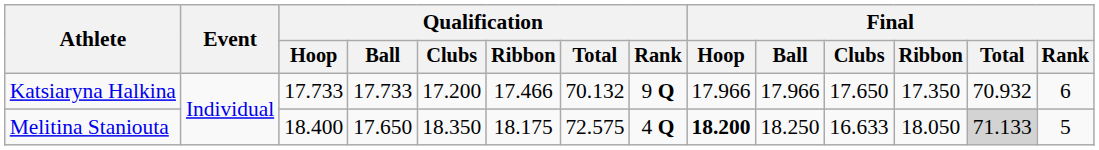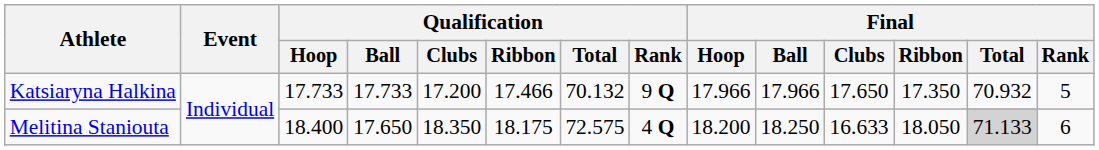 <table class=wikitable style="font-size:90%">
 <tr>
 <th rowspan=2>Athlete</th>
 <th rowspan=2>Event</th>
 <th colspan=6>Qualification</th>
 <th colspan=6>Final</th>
 </tr>
 <tr style="font-size:95%">
 <th>Hoop</th>
 <th>Ball</th>
 <th>Clubs</th>
 <th>Ribbon</th>
 <th>Total</th>
 <th>Rank</th>
 <th>Hoop</th>
 <th>Ball</th>
 <th>Clubs</th>
 <th>Ribbon</th>
 <th>Total</th>
 <th>Rank</th>
 </tr>
 <tr align=center>
 <td align=left><a href='#'>Katsiaryna Halkina</a></td>
 <td align=left rowspan=2><a href='#'>Individual</a></td>
 <td>17.733</td>
 <td>17.733</td>
 <td>17.200</td>
 <td>17.466</td>
 <td>70.132</td>
 <td>9 <strong>Q</strong></td>
 <td>17.966</td>
 <td>17.966</td>
 <td>17.650</td>
 <td>17.350</td>
 <td>70.932</td>
-<td>6</td>
+<td>5</td>
 </tr>
 <tr align=center>
 <td align=left><a href='#'>Melitina Staniouta</a></td>
 <td>18.400</td>
 <td>17.650</td>
 <td>18.350</td>
 <td>18.175</td>
 <td>72.575</td>
 <td>4 <strong>Q</strong></td>
-<td><strong>18.200</strong></td>
+<td>18.200</td>
 <td>18.250</td>
 <td>16.633</td>
 <td>18.050</td>
 <td style="background: lightgrey;">71.133</td>
-<td>5</td>
+<td>6</td>
 </tr>
 </table>
